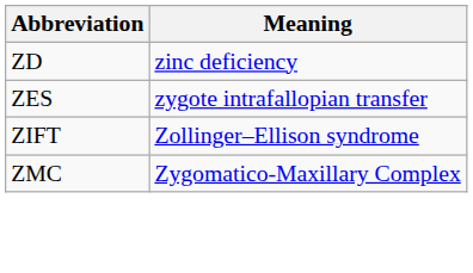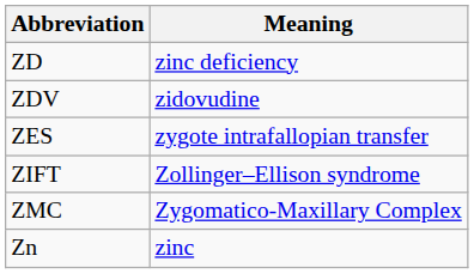 <table class="wikitable sortable">
 <tr>
 <th scope="col">Abbreviation</th>
 <th scope="col">Meaning</th>
 </tr>
 <tr>
 <td>ZD</td>
 <td><a href='#'>zinc deficiency</a></td>
+</tr>
+<tr>
+<td>ZDV</td>
+<td><a href='#'>zidovudine</a></td>
 </tr>
 <tr>
 <td>ZES</td>
 <td><a href='#'>zygote intrafallopian transfer</a></td>
 </tr>
 <tr>
 <td>ZIFT</td>
 <td><a href='#'>Zollinger–Ellison syndrome</a></td>
 </tr>
 <tr>
 <td>ZMC</td>
 <td><a href='#'>Zygomatico-Maxillary Complex</a></td>
 </tr>
+<tr>
+<td>Zn</td>
+<td><a href='#'>zinc</a></td>
+</tr>
 </table>
